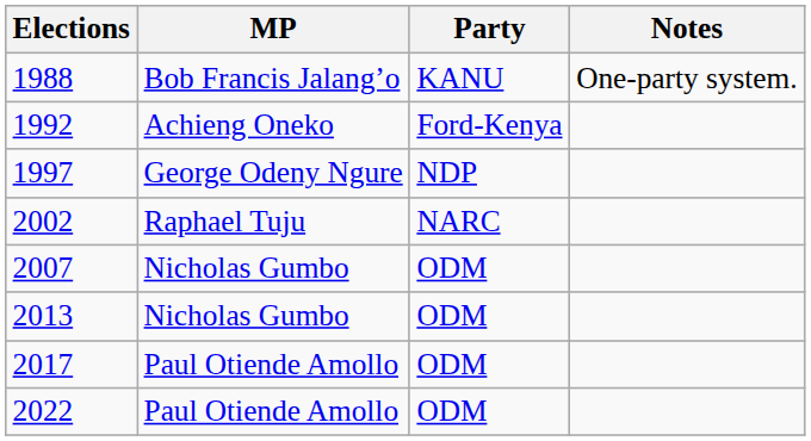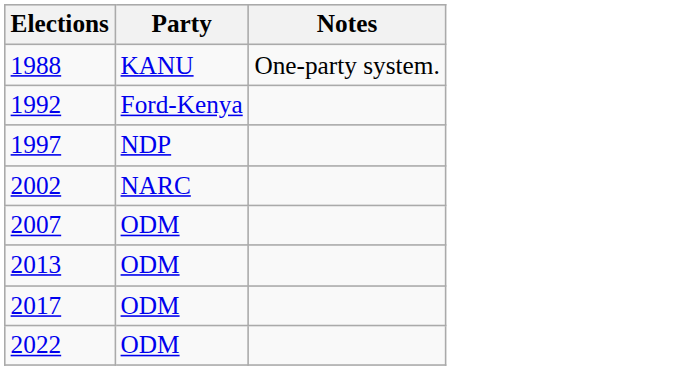 <table class="wikitable">
 <tr>
 <th>Elections</th>
-<th>MP </th>
 <th>Party</th>
 <th>Notes</th>
 </tr>
 <tr>
 <td><a href='#'>1988</a></td>
-<td><a href='#'>Bob Francis Jalang’o</a></td>
 <td><a href='#'>KANU</a></td>
 <td>One-party system.</td>
 </tr>
 <tr>
 <td><a href='#'>1992</a></td>
-<td><a href='#'>Achieng Oneko</a></td>
 <td><a href='#'>Ford-Kenya</a></td>
 <td></td>
 </tr>
 <tr>
 <td><a href='#'>1997</a></td>
-<td><a href='#'>George Odeny Ngure</a></td>
 <td><a href='#'>NDP</a></td>
 <td></td>
 </tr>
 <tr>
 <td><a href='#'>2002</a></td>
-<td><a href='#'>Raphael Tuju</a></td>
 <td><a href='#'>NARC</a></td>
 <td></td>
 </tr>
 <tr>
 <td><a href='#'>2007</a></td>
-<td><a href='#'>Nicholas Gumbo</a></td>
 <td><a href='#'>ODM</a></td>
 <td></td>
 </tr>
 <tr>
 <td><a href='#'>2013</a></td>
-<td><a href='#'>Nicholas Gumbo</a></td>
 <td><a href='#'>ODM</a></td>
 <td></td>
 </tr>
 <tr>
 <td><a href='#'>2017</a></td>
-<td><a href='#'>Paul Otiende Amollo</a></td>
 <td><a href='#'>ODM</a></td>
 <td></td>
 </tr>
 <tr>
 <td><a href='#'>2022</a></td>
-<td><a href='#'>Paul Otiende Amollo</a></td>
 <td><a href='#'>ODM</a></td>
 <td></td>
 </tr>
 </table>
